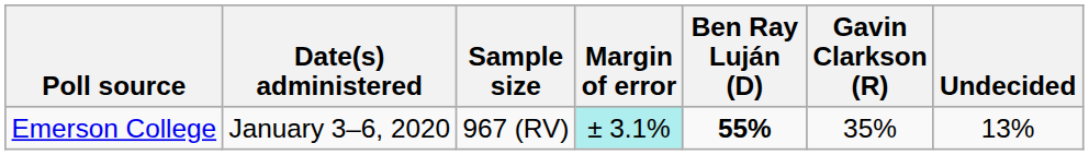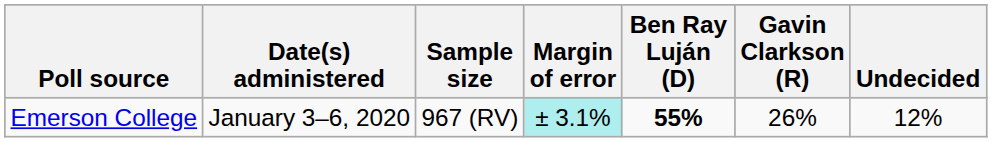 <table class="wikitable" style="font-size:90%;text-align:center;">
 <tr valign=bottom>
 <th>Poll source</th>
 <th>Date(s)<br>administered</th>
 <th>Sample<br>size</th>
 <th>Margin<br>of error</th>
 <th style="width:60px;">Ben Ray<br>Luján (D)</th>
 <th style="width:50px;">Gavin<br>Clarkson (R)</th>
 <th>Undecided</th>
 </tr>
 <tr>
 <td style="text-align:left;"><a href='#'>Emerson College</a></td>
 <td>January 3–6, 2020</td>
 <td>967 (RV)</td>
 <td style="background: paleturquoise;">± 3.1%</td>
 <td><strong>55%</strong></td>
-<td>35%</td>
-<td>13%</td>
+<td>26%</td>
+<td>12%</td>
 </tr>
 </table>
